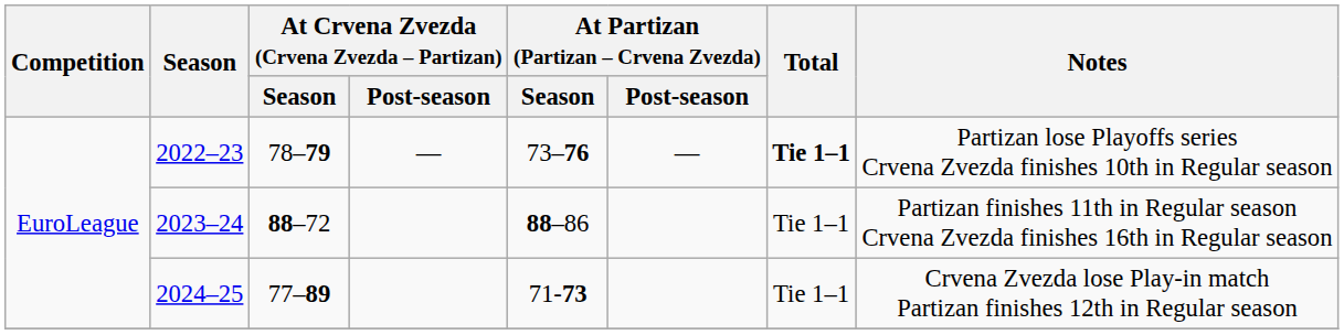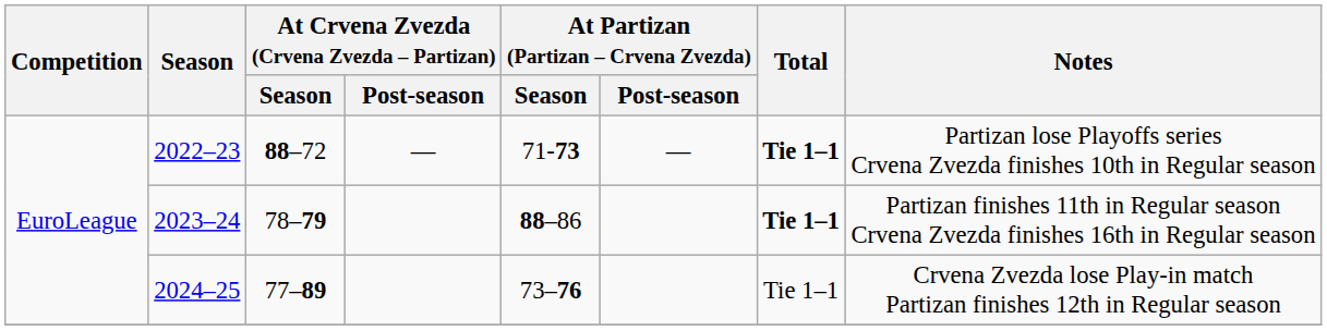 <table class="wikitable" style="text-align: center; font-size:95%">
 <tr>
 <th rowspan=2>Competition</th>
 <th rowspan=2>Season</th>
 <th colspan=2>At Crvena Zvezda<br><small>(Crvena Zvezda – Partizan)</small></th>
 <th colspan=2>At Partizan<br><small>(Partizan – Crvena Zvezda)</small></th>
 <th rowspan=2>Total</th>
 <th rowspan=2>Notes</th>
 </tr>
 <tr>
 <th>Season</th>
 <th>Post-season</th>
 <th>Season</th>
 <th>Post-season</th>
 </tr>
 <tr>
 <td rowspan=3><a href='#'>EuroLeague</a></td>
 <td><a href='#'>2022–23</a></td>
-<td>78–<strong>79</strong></td>
+<td><strong>88</strong>–72</td>
 <td>—</td>
-<td>73–<strong>76</strong></td>
+<td>71-<strong>73</strong></td>
 <td>—</td>
 <td><strong>Tie 1–1</strong></td>
 <td>Partizan lose Playoffs series<br>Crvena Zvezda finishes 10th in Regular season</td>
 </tr>
 <tr>
 <td><a href='#'>2023–24</a></td>
-<td><strong>88</strong>–72</td>
+<td>78–<strong>79</strong></td>
 <td></td>
 <td><strong>88</strong>–86</td>
 <td></td>
-<td>Tie 1–1</td>
+<td><strong>Tie 1–1</strong></td>
 <td>Partizan finishes 11th in Regular season<br>Crvena Zvezda finishes 16th in Regular season</td>
 </tr>
 <tr>
 <td><a href='#'>2024–25</a></td>
 <td>77–<strong>89</strong></td>
 <td></td>
-<td>71-<strong>73</strong></td>
+<td>73–<strong>76</strong></td>
 <td></td>
 <td>Tie 1–1</td>
 <td>Crvena Zvezda lose Play-in match<br>Partizan finishes 12th in Regular season</td>
 </tr>
 <tr>
 </tr>
 </table>
